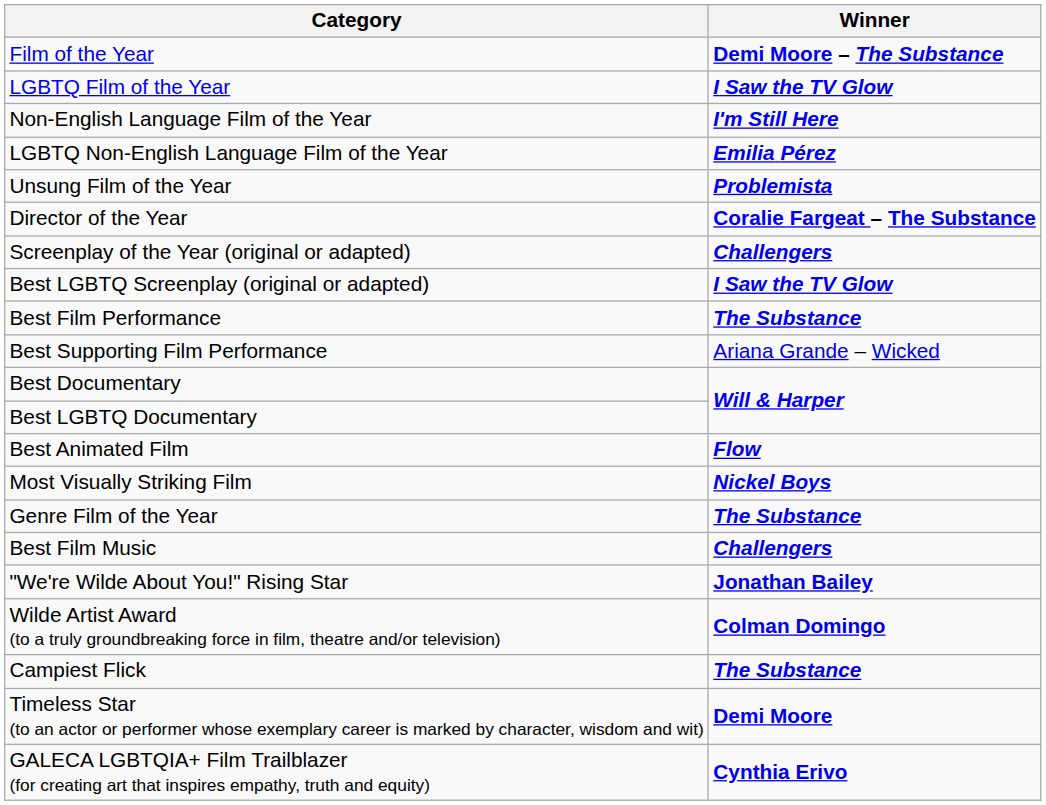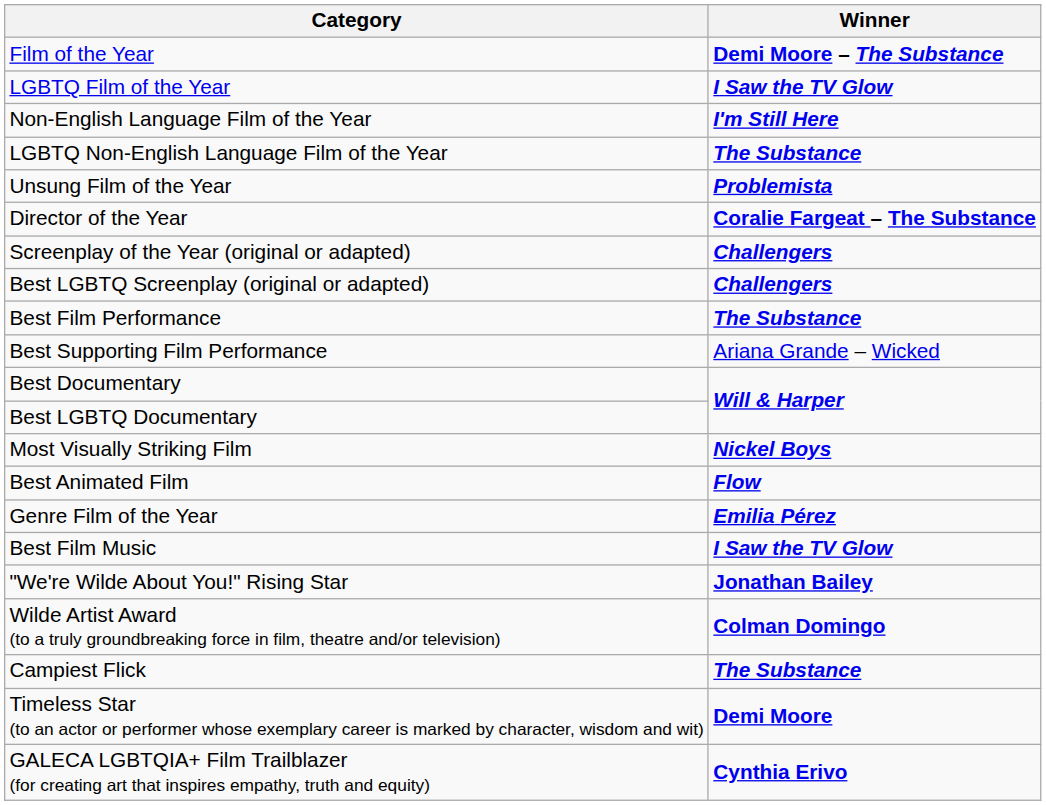 <table class="wikitable">
 <tr>
 <th>Category</th>
 <th>Winner</th>
 </tr>
 <tr>
 <td><a href='#'>Film of the Year</a></td>
 <td><strong><a href='#'>Demi Moore</a> – <em><a href='#'>The Substance</a><strong><em></td>
 </tr>
 <tr>
 <td><a href='#'>LGBTQ Film of the Year</a></td>
 <td><a href='#'><strong><em>I</em></strong> <strong><em>Saw the TV Glow</em></strong></a></td>
 </tr>
 <tr>
 <td>Non-English Language Film of the Year</td>
 <td><a href='#'><strong><em>I'm Still Here</em></strong></a></td>
 </tr>
 <tr>
 <td>LGBTQ Non-English Language Film of the Year</td>
-<td><a href='#'><strong><em>Emilia</em></strong> <strong><em>Pérez</em></strong></a></td>
+<td><strong><em><a href='#'>The Substance</a></em></strong></td>
 </tr>
 <tr>
 <td>Unsung Film of the Year</td>
 <td><strong><em><a href='#'>Problemista</a></em></strong></td>
 </tr>
 <tr>
 <td>Director of the Year</td>
 <td><a href='#'><strong>Coralie Fargeat </strong></a><strong>–</strong> <strong><a href='#'>The Substance</a></strong></td>
 </tr>
 <tr>
 <td>Screenplay of the Year (original or adapted)</td>
 <td><strong><em><a href='#'>Challengers</a></em></strong></td>
 </tr>
 <tr>
 <td>Best LGBTQ Screenplay (original or adapted)</td>
-<td><strong><em><a href='#'>I Saw the TV Glow</a></em></strong></td>
+<td><strong><em><a href='#'>Challengers</a></em></strong></td>
 </tr>
 <tr>
 <td>Best Film Performance</td>
 <td><strong><em><a href='#'>The Substance</a></em></strong></td>
 </tr>
 <tr>
 <td>Best Supporting Film Performance</td>
 <td></strong><a href='#'>Ariana Grande</a> – </em><a href='#'>Wicked</a></em></strong></td>
 </tr>
 <tr>
 <td>Best Documentary</td>
 <td rowspan="2"><strong><em><a href='#'>Will & Harper</a></em></strong></td>
 </tr>
 <tr>
 <td>Best LGBTQ Documentary</td>
 </tr>
 <tr>
+<td>Most Visually Striking Film</td>
+<td><strong><em><a href='#'>Nickel Boys</a></em></strong></td>
+</tr>
+<tr>
 <td>Best Animated Film</td>
 <td><strong><em><a href='#'>Flow</a></em></strong></td>
 </tr>
 <tr>
-<td>Most Visually Striking Film</td>
-<td><strong><em><a href='#'>Nickel Boys</a></em></strong></td>
-</tr>
-<tr>
 <td>Genre Film of the Year</td>
-<td><strong><em><a href='#'>The Substance</a></em></strong></td>
+<td><a href='#'><strong><em>Emilia</em></strong> <strong><em>Pérez</em></strong></a></td>
 </tr>
 <tr>
 <td>Best Film Music</td>
-<td><strong><em><a href='#'>Challengers</a></em></strong></td>
+<td><strong><em><a href='#'>I Saw the TV Glow</a></em></strong></td>
 </tr>
 <tr>
 <td>"We're Wilde About You!" Rising Star</td>
 <td><strong><a href='#'>Jonathan Bailey</a></strong></td>
 </tr>
 <tr>
 <td>Wilde Artist Award<br><small>(to a truly groundbreaking force in film, theatre and/or television)</small></td>
 <td><strong><a href='#'>Colman Domingo</a></strong></td>
 </tr>
 <tr>
 <td>Campiest Flick</td>
 <td><strong><em><a href='#'>The Substance</a></em></strong></td>
 </tr>
 <tr>
 <td>Timeless Star<br><small>(to an actor or performer whose exemplary career is marked by character, wisdom and wit)</small></td>
 <td><strong><a href='#'>Demi Moore</a></strong></td>
 </tr>
 <tr>
 <td>GALECA LGBTQIA+ Film Trailblazer<br><small>(for creating art that inspires empathy, truth and equity)</small></td>
 <td><strong><a href='#'>Cynthia Erivo</a></strong></td>
 </tr>
 </table>
